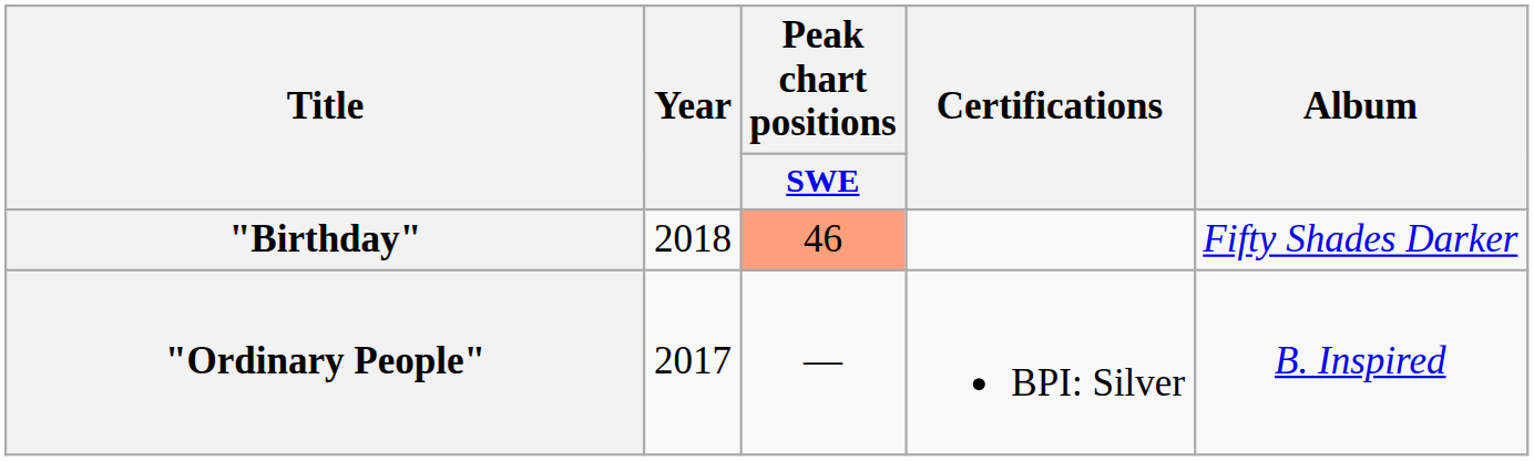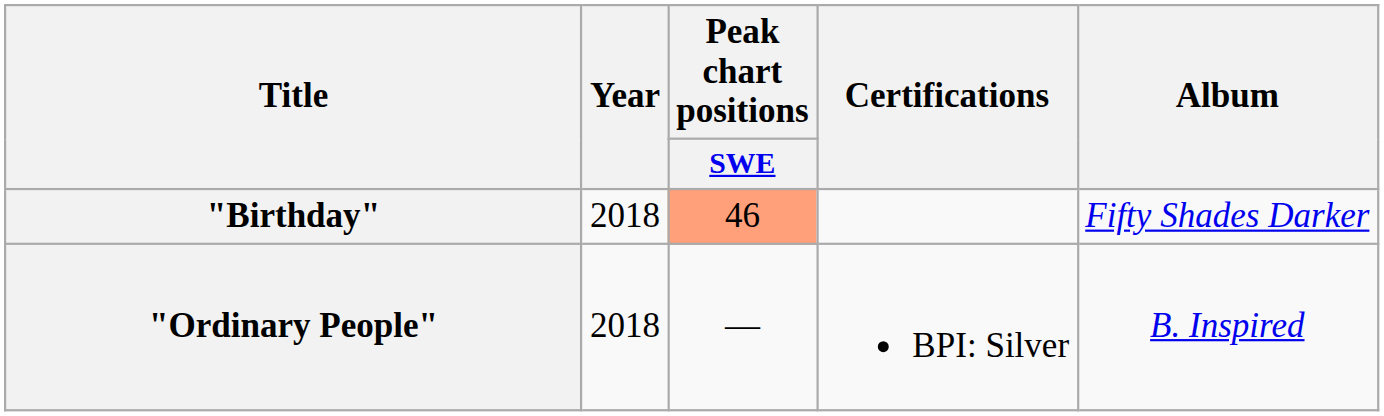 <table class="wikitable plainrowheaders" style="text-align:center;" border="1">
 <tr>
 <th scope="col" rowspan="2" style="width:16em;">Title</th>
 <th scope="col" rowspan="2" style="width:1em;">Year</th>
 <th scope="col">Peak chart positions</th>
 <th scope="col" rowspan="2">Certifications</th>
 <th scope="col" rowspan="2">Album</th>
 </tr>
 <tr>
 <th scope="col" style="width:3em;font-size:85%;"><a href='#'>SWE</a><br></th>
 </tr>
 <tr>
 <th scope="row">"Birthday"</th>
 <td>2018</td>
 <td style="background: lightsalmon;">46</td>
 <td></td>
 <td><em><a href='#'>Fifty Shades Darker</a></em></td>
 </tr>
 <tr>
 <th scope="row">"Ordinary People"<br></th>
-<td>2017</td>
+<td>2018</td>
 <td>—</td>
 <td><br><ul><li>BPI: Silver</li></ul></td>
 <td><em><a href='#'>B. Inspired</a></em></td>
 </tr>
 </table>
